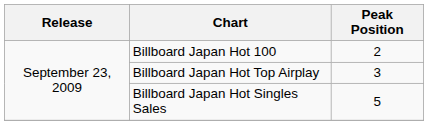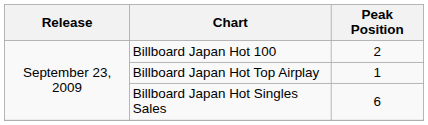 <table class="wikitable" width="500px">
 <tr>
 <th align="left">Release</th>
 <th align="left">Chart</th>
 <th align="left">Peak Position</th>
 </tr>
 <tr>
 <td align="center" rowspan="3">September 23, 2009</td>
 <td align="left">Billboard Japan Hot 100</td>
 <td align="center">2</td>
 </tr>
 <tr>
 <td align="left">Billboard Japan Hot Top Airplay</td>
-<td align="center">3</td>
+<td align="center">1</td>
 </tr>
 <tr>
 <td align="left">Billboard Japan Hot Singles Sales</td>
-<td align="center">5</td>
+<td align="center">6</td>
 </tr>
 <tr>
 </tr>
 </table>
